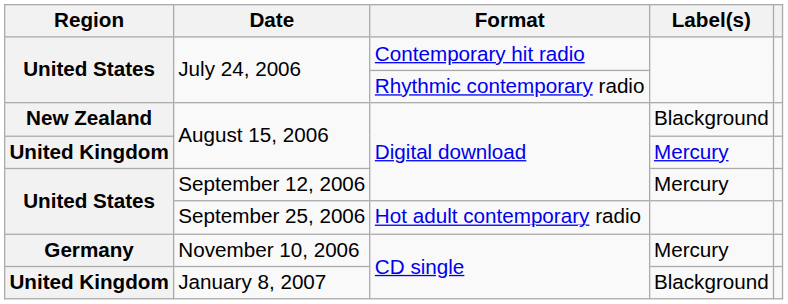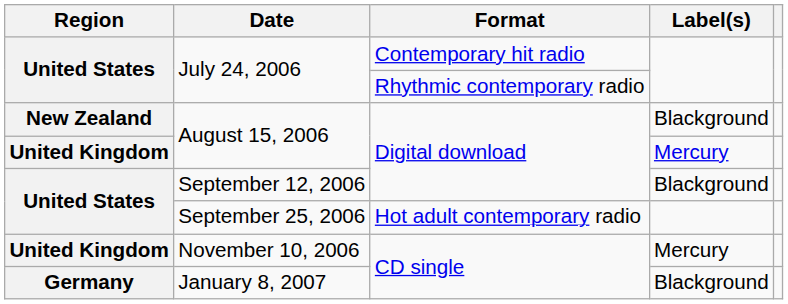 <table class="wikitable plainrowheaders">
 <tr>
 <th scope="col">Region</th>
 <th scope="col">Date</th>
 <th scope="col">Format</th>
 <th scope="col">Label(s)</th>
 <th scope="col"></th>
 </tr>
 <tr>
 <th scope="row" rowspan="2">United States</th>
 <td rowspan="2">July 24, 2006</td>
 <td><a href='#'>Contemporary hit radio</a></td>
 <td rowspan="2"></td>
 <td align="center" rowspan="2"></td>
 </tr>
 <tr>
 <td><a href='#'>Rhythmic contemporary</a> radio</td>
 </tr>
 <tr>
 <th scope="row">New Zealand</th>
 <td rowspan="2">August 15, 2006</td>
 <td rowspan="3"><a href='#'>Digital download</a></td>
 <td>Blackground</td>
 <td align="center"></td>
 </tr>
 <tr>
 <th scope="row">United Kingdom</th>
 <td><a href='#'>Mercury</a></td>
 <td align="center"></td>
 </tr>
 <tr>
 <th scope="row" ! scope="row" rowspan="2">United States</th>
 <td>September 12, 2006</td>
-<td>Mercury</td>
+<td>Blackground</td>
 <td align="center"></td>
 </tr>
 <tr>
 <td>September 25, 2006</td>
 <td><a href='#'>Hot adult contemporary</a> radio</td>
 <td></td>
 <td></td>
 </tr>
 <tr>
-<th scope="row">Germany</th>
+<th scope="row">United Kingdom</th>
 <td>November 10, 2006</td>
 <td rowspan="2"><a href='#'>CD single</a></td>
 <td>Mercury</td>
 <td align="center"></td>
 </tr>
 <tr>
-<th scope="row">United Kingdom</th>
+<th scope="row">Germany</th>
 <td>January 8, 2007</td>
 <td>Blackground</td>
 <td align="center"></td>
 </tr>
 </table>
